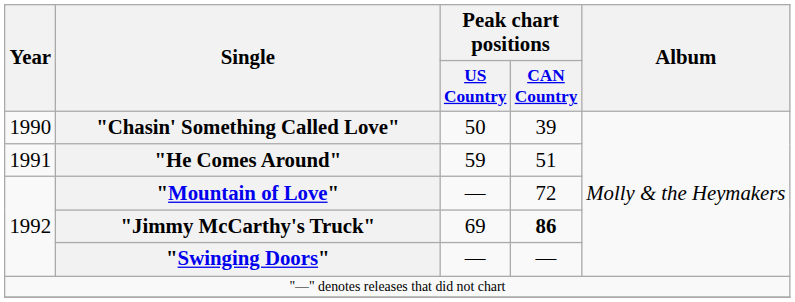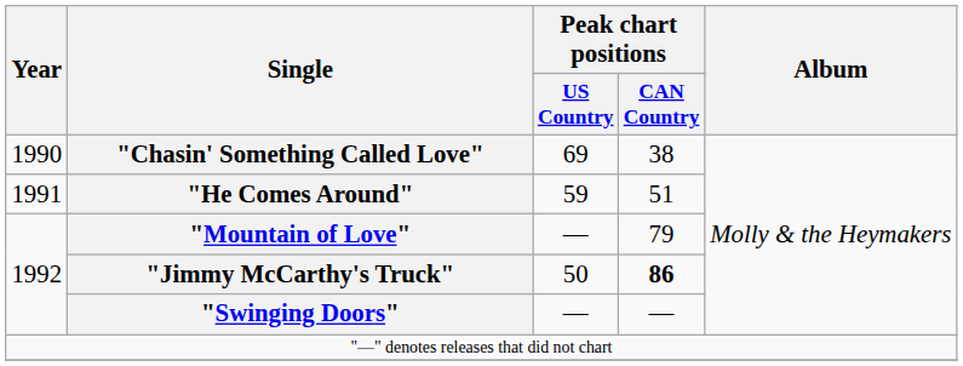 <table class="wikitable plainrowheaders" style="text-align:center;">
 <tr>
 <th rowspan="2">Year</th>
 <th rowspan="2" style="width:18em;">Single</th>
 <th colspan="2">Peak chart<br>positions</th>
 <th rowspan="2">Album</th>
 </tr>
 <tr style="font-size:smaller;">
 <th width="45"><a href='#'>US Country</a></th>
 <th width="45"><a href='#'>CAN Country</a></th>
 </tr>
 <tr>
 <td>1990</td>
 <th scope="row">"Chasin' Something Called Love"</th>
-<td>50</td>
-<td>39</td>
+<td>69</td>
+<td>38</td>
 <td align="left" rowspan="5"><em>Molly & the Heymakers</em></td>
 </tr>
 <tr>
 <td>1991</td>
 <th scope="row">"He Comes Around"</th>
 <td>59</td>
 <td>51</td>
 </tr>
 <tr>
 <td rowspan="3">1992</td>
 <th scope="row">"<a href='#'>Mountain of Love</a>"</th>
 <td>—</td>
-<td>72</td>
+<td>79</td>
 </tr>
 <tr>
 <th scope="row">"Jimmy McCarthy's Truck"</th>
-<td>69</td>
+<td>50</td>
 <td><strong>86</strong></td>
 </tr>
 <tr>
 <th scope="row">"<a href='#'>Swinging Doors</a>"</th>
 <td>—</td>
 <td>—</td>
 </tr>
 <tr>
 <td colspan="5" style="font-size:8pt">"—" denotes releases that did not chart</td>
 </tr>
 <tr>
 </tr>
 </table>
